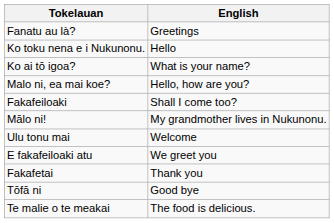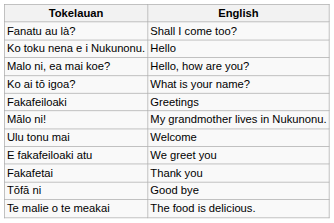 <table class="wikitable">
 <tr>
 <th>Tokelauan</th>
 <th>English</th>
 </tr>
 <tr>
 <td>Fanatu au là?</td>
-<td>Greetings</td>
+<td>Shall I come too?</td>
 </tr>
 <tr>
 <td>Ko toku nena e i Nukunonu.</td>
 <td>Hello</td>
 </tr>
 <tr>
+<td>Malo ni, ea mai koe?</td>
+<td>Hello, how are you?</td>
+</tr>
+<tr>
 <td>Ko ai tō igoa?</td>
 <td>What is your name?</td>
 </tr>
 <tr>
-<td>Malo ni, ea mai koe?</td>
-<td>Hello, how are you?</td>
-</tr>
-<tr>
 <td>Fakafeiloaki</td>
-<td>Shall I come too?</td>
+<td>Greetings</td>
 </tr>
 <tr>
 <td>Mālo ni!</td>
 <td>My grandmother lives in Nukunonu.</td>
 </tr>
 <tr>
 <td>Ulu tonu mai</td>
 <td>Welcome</td>
 </tr>
 <tr>
 <td>E fakafeiloaki atu</td>
 <td>We greet you</td>
 </tr>
 <tr>
 <td>Fakafetai</td>
 <td>Thank you</td>
 </tr>
 <tr>
 <td>Tōfā ni</td>
 <td>Good bye</td>
 </tr>
 <tr>
 <td>Te malie o te meakai</td>
 <td>The food is delicious.</td>
 </tr>
 </table>
